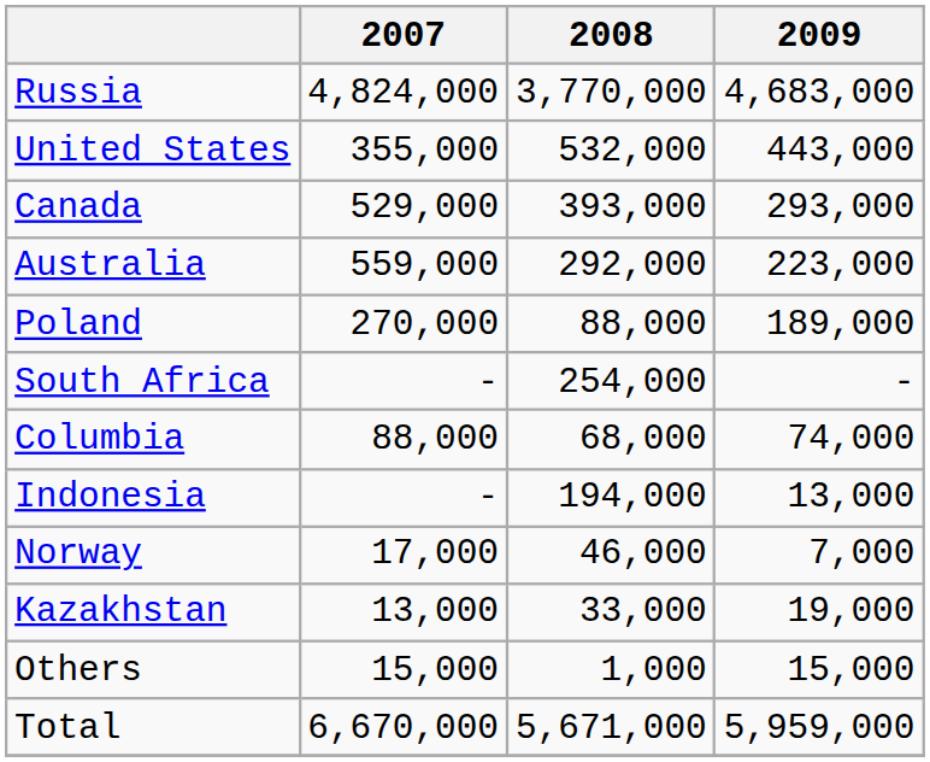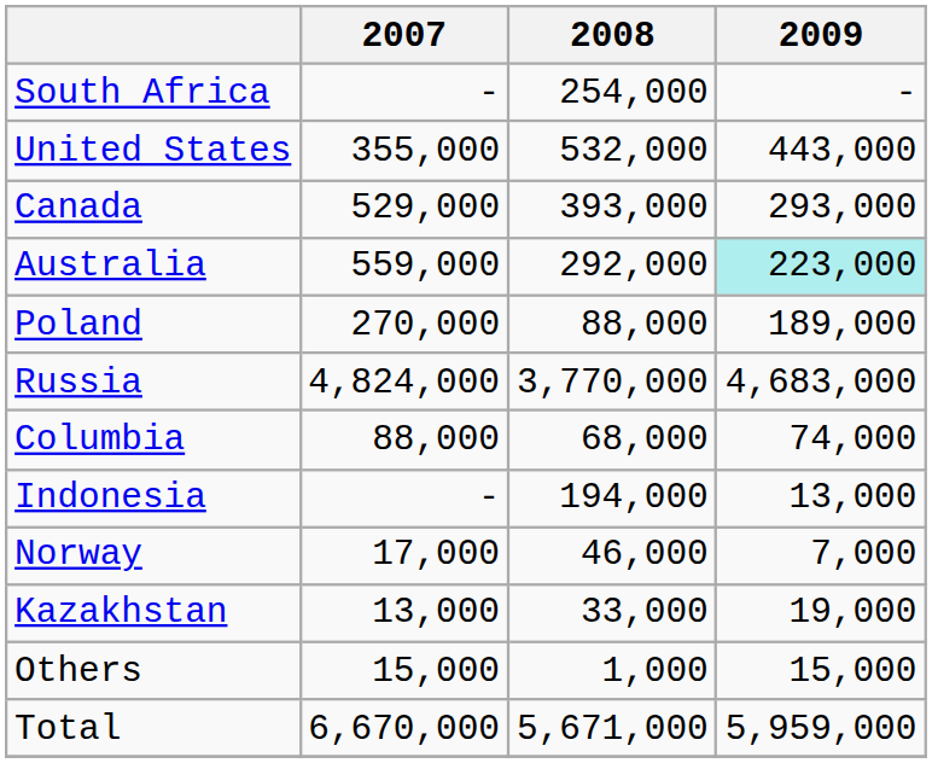 <table class="wikitable" style="text-align:right">
 <tr>
 <th></th>
 <th>2007</th>
 <th>2008</th>
 <th>2009</th>
 </tr>
 <tr>
-<td align="left"><a href='#'>Russia</a></td>
-<td>4,824,000</td>
-<td>3,770,000</td>
-<td>4,683,000</td>
+<td align="left"><a href='#'>South Africa</a></td>
+<td>-</td>
+<td>254,000</td>
+<td>-</td>
 </tr>
 <tr>
 <td align="left"><a href='#'>United States</a></td>
 <td>355,000</td>
 <td>532,000</td>
 <td>443,000</td>
 </tr>
 <tr>
 <td align="left"><a href='#'>Canada</a></td>
 <td>529,000</td>
 <td>393,000</td>
 <td>293,000</td>
 </tr>
 <tr>
 <td align="left"><a href='#'>Australia</a></td>
 <td>559,000</td>
 <td>292,000</td>
-<td>223,000</td>
+<td style="background: paleturquoise;">223,000</td>
 </tr>
 <tr>
 <td align="left"><a href='#'>Poland</a></td>
 <td>270,000</td>
 <td>88,000</td>
 <td>189,000</td>
 </tr>
 <tr>
-<td align="left"><a href='#'>South Africa</a></td>
-<td>-</td>
-<td>254,000</td>
-<td>-</td>
+<td align="left"><a href='#'>Russia</a></td>
+<td>4,824,000</td>
+<td>3,770,000</td>
+<td>4,683,000</td>
 </tr>
 <tr>
 <td align="left"><a href='#'>Columbia</a></td>
 <td>88,000</td>
 <td>68,000</td>
 <td>74,000</td>
 </tr>
 <tr>
 <td align="left"><a href='#'>Indonesia</a></td>
 <td>-</td>
 <td>194,000</td>
 <td>13,000</td>
 </tr>
 <tr>
 <td align="left"><a href='#'>Norway</a></td>
 <td>17,000</td>
 <td>46,000</td>
 <td>7,000</td>
 </tr>
 <tr>
 <td align="left"><a href='#'>Kazakhstan</a></td>
 <td>13,000</td>
 <td>33,000</td>
 <td>19,000</td>
 </tr>
 <tr>
 <td align="left">Others</td>
 <td>15,000</td>
 <td>1,000</td>
 <td>15,000</td>
 </tr>
 <tr>
 <td align="left">Total</td>
 <td>6,670,000</td>
 <td>5,671,000</td>
 <td>5,959,000</td>
 </tr>
 <tr>
 </tr>
 </table>
